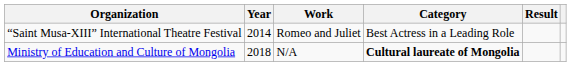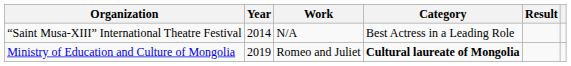 <table class="wikitable plainrowheaders">
 <tr>
 <th>Organization</th>
 <th>Year</th>
 <th>Work</th>
 <th>Category</th>
 <th>Result</th>
 <th scope="col" class="unsortable"></th>
 </tr>
 <tr>
 <td>“Saint Musa-XIII” International Theatre Festival </td>
 <td>2014</td>
-<td>Romeo and Juliet</td>
+<td>N/A</td>
 <td>Best Actress in a Leading Role</td>
 <td></td>
 <td style="text-align:center;"></td>
 </tr>
 <tr>
 <td><a href='#'>Ministry of Education and Culture of Mongolia</a></td>
-<td>2018</td>
-<td>N/A</td>
+<td>2019</td>
+<td>Romeo and Juliet</td>
 <td><strong>Cultural laureate of Mongolia</strong></td>
 <td></td>
 <td style="text-align:center;"></td>
 </tr>
 </table>
